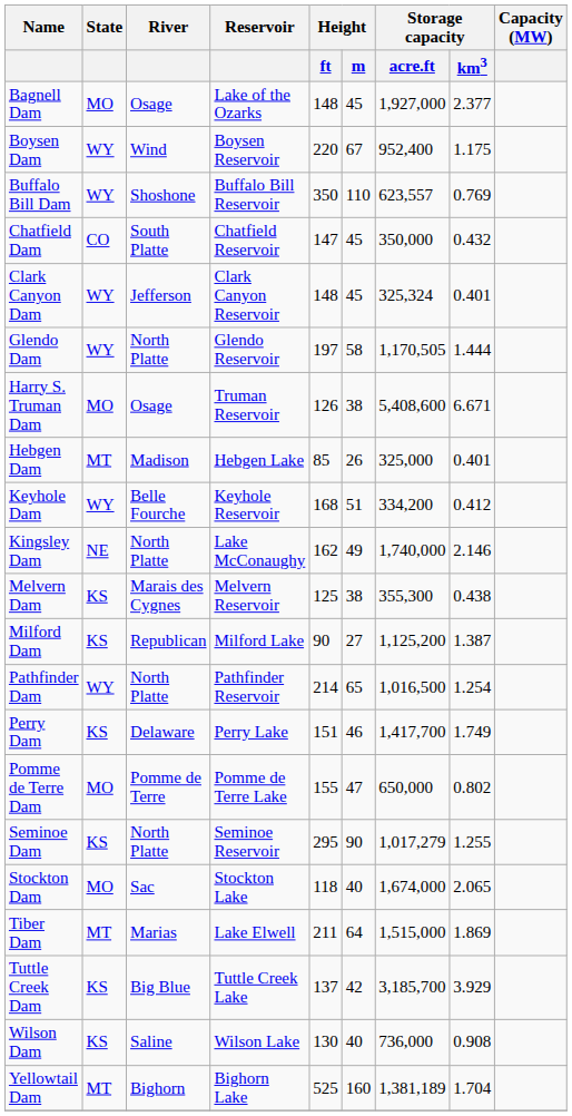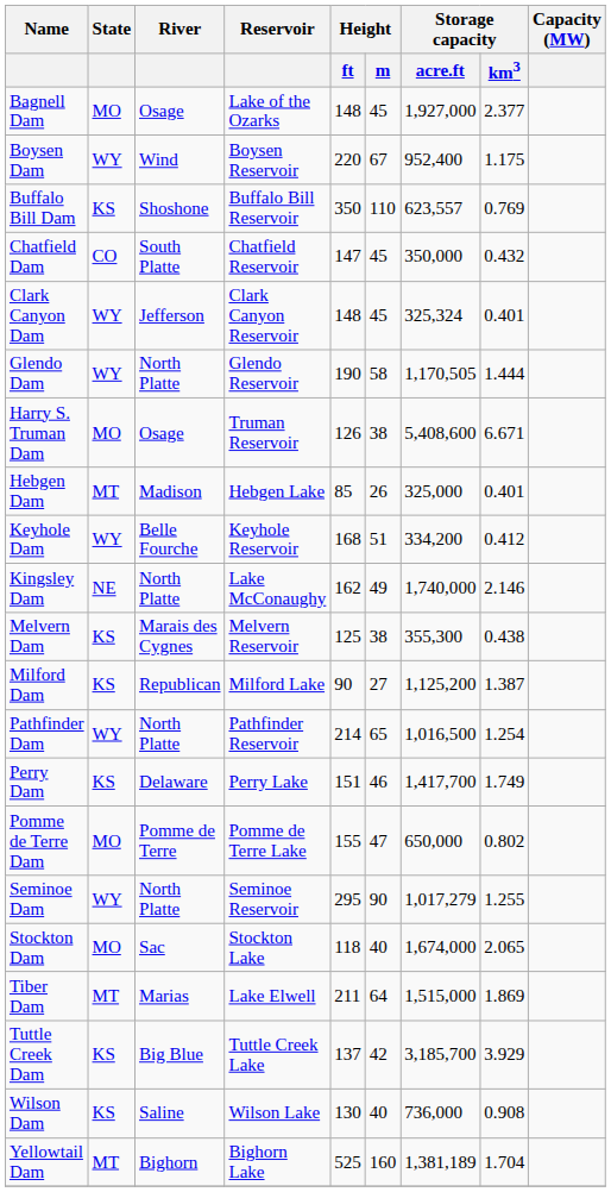 <table class="wikitable sortable" border="1" width="27em">
 <tr>
 <th>Name</th>
 <th>State</th>
 <th>River</th>
 <th>Reservoir</th>
 <th colspan="2">Height</th>
 <th colspan="2">Storage capacity</th>
 <th>Capacity<br>(<a href='#'>MW</a>)</th>
 </tr>
 <tr>
 <th></th>
 <th></th>
 <th></th>
 <th></th>
 <th><a href='#'>ft</a></th>
 <th><a href='#'>m</a></th>
 <th><a href='#'>acre.ft</a></th>
 <th><a href='#'>km<sup>3</sup></a></th>
 <th></th>
 </tr>
 <tr>
 <td><a href='#'>Bagnell Dam</a></td>
 <td><a href='#'>MO</a></td>
 <td><a href='#'>Osage</a></td>
 <td><a href='#'>Lake of the Ozarks</a></td>
 <td>148</td>
 <td>45</td>
 <td>1,927,000</td>
 <td>2.377</td>
 <td></td>
 </tr>
 <tr>
 <td><a href='#'>Boysen Dam</a></td>
 <td><a href='#'>WY</a></td>
 <td><a href='#'>Wind</a></td>
 <td><a href='#'>Boysen Reservoir</a></td>
 <td>220</td>
 <td>67</td>
 <td>952,400</td>
 <td>1.175</td>
 <td></td>
 </tr>
 <tr>
 <td><a href='#'>Buffalo Bill Dam</a></td>
-<td><a href='#'>WY</a></td>
+<td><a href='#'>KS</a></td>
 <td><a href='#'>Shoshone</a></td>
 <td><a href='#'>Buffalo Bill Reservoir</a></td>
 <td>350</td>
 <td>110</td>
 <td>623,557</td>
 <td>0.769</td>
 <td></td>
 </tr>
 <tr>
 <td><a href='#'>Chatfield Dam</a></td>
 <td><a href='#'>CO</a></td>
 <td><a href='#'>South Platte</a></td>
 <td><a href='#'>Chatfield Reservoir</a></td>
 <td>147</td>
 <td>45</td>
 <td>350,000</td>
 <td>0.432</td>
 <td></td>
 </tr>
 <tr>
 <td><a href='#'>Clark Canyon Dam</a></td>
 <td><a href='#'>WY</a></td>
 <td><a href='#'>Jefferson</a></td>
 <td><a href='#'>Clark Canyon Reservoir</a></td>
 <td>148</td>
 <td>45</td>
 <td>325,324</td>
 <td>0.401</td>
 <td></td>
 </tr>
 <tr>
 <td><a href='#'>Glendo Dam</a></td>
 <td><a href='#'>WY</a></td>
 <td><a href='#'>North Platte</a></td>
 <td><a href='#'>Glendo Reservoir</a></td>
-<td>197</td>
+<td>190</td>
 <td>58</td>
 <td>1,170,505</td>
 <td>1.444</td>
 <td></td>
 </tr>
 <tr>
 <td><a href='#'>Harry S. Truman Dam</a></td>
 <td><a href='#'>MO</a></td>
 <td><a href='#'>Osage</a></td>
 <td><a href='#'>Truman Reservoir</a></td>
 <td>126</td>
 <td>38</td>
 <td>5,408,600</td>
 <td>6.671</td>
 <td></td>
 </tr>
 <tr>
 <td><a href='#'>Hebgen Dam</a></td>
 <td><a href='#'>MT</a></td>
 <td><a href='#'>Madison</a></td>
 <td><a href='#'>Hebgen Lake</a></td>
 <td>85</td>
 <td>26</td>
 <td>325,000</td>
 <td>0.401</td>
 <td></td>
 </tr>
 <tr>
 <td><a href='#'>Keyhole Dam</a></td>
 <td><a href='#'>WY</a></td>
 <td><a href='#'>Belle Fourche</a></td>
 <td><a href='#'>Keyhole Reservoir</a></td>
 <td>168</td>
 <td>51</td>
 <td>334,200</td>
 <td>0.412</td>
 <td></td>
 </tr>
 <tr>
 <td><a href='#'>Kingsley Dam</a></td>
 <td><a href='#'>NE</a></td>
 <td><a href='#'>North Platte</a></td>
 <td><a href='#'>Lake McConaughy</a></td>
 <td>162</td>
 <td>49</td>
 <td>1,740,000</td>
 <td>2.146</td>
 <td></td>
 </tr>
 <tr>
 <td><a href='#'>Melvern Dam</a></td>
 <td><a href='#'>KS</a></td>
 <td><a href='#'>Marais des Cygnes</a></td>
 <td><a href='#'>Melvern Reservoir</a></td>
 <td>125</td>
 <td>38</td>
 <td>355,300</td>
 <td>0.438</td>
 <td></td>
 </tr>
 <tr>
 <td><a href='#'>Milford Dam</a></td>
 <td><a href='#'>KS</a></td>
 <td><a href='#'>Republican</a></td>
 <td><a href='#'>Milford Lake</a></td>
 <td>90</td>
 <td>27</td>
 <td>1,125,200</td>
 <td>1.387</td>
 <td></td>
 </tr>
 <tr>
 <td><a href='#'>Pathfinder Dam</a></td>
 <td><a href='#'>WY</a></td>
 <td><a href='#'>North Platte</a></td>
 <td><a href='#'>Pathfinder Reservoir</a></td>
 <td>214</td>
 <td>65</td>
 <td>1,016,500</td>
 <td>1.254</td>
 <td></td>
 </tr>
 <tr>
 <td><a href='#'>Perry Dam</a></td>
 <td><a href='#'>KS</a></td>
 <td><a href='#'>Delaware</a></td>
 <td><a href='#'>Perry Lake</a></td>
 <td>151</td>
 <td>46</td>
 <td>1,417,700</td>
 <td>1.749</td>
 <td></td>
 </tr>
 <tr>
 <td><a href='#'>Pomme de Terre Dam</a></td>
 <td><a href='#'>MO</a></td>
 <td><a href='#'>Pomme de Terre</a></td>
 <td><a href='#'>Pomme de Terre Lake</a></td>
 <td>155</td>
 <td>47</td>
 <td>650,000</td>
 <td>0.802</td>
 <td></td>
 </tr>
 <tr>
 <td><a href='#'>Seminoe Dam</a></td>
-<td><a href='#'>KS</a></td>
+<td><a href='#'>WY</a></td>
 <td><a href='#'>North Platte</a></td>
 <td><a href='#'>Seminoe Reservoir</a></td>
 <td>295</td>
 <td>90</td>
 <td>1,017,279</td>
 <td>1.255</td>
 <td></td>
 </tr>
 <tr>
 <td><a href='#'>Stockton Dam</a></td>
 <td><a href='#'>MO</a></td>
 <td><a href='#'>Sac</a></td>
 <td><a href='#'>Stockton Lake</a></td>
 <td>118</td>
 <td>40</td>
 <td>1,674,000</td>
 <td>2.065</td>
 <td></td>
 </tr>
 <tr>
 <td><a href='#'>Tiber Dam</a></td>
 <td><a href='#'>MT</a></td>
 <td><a href='#'>Marias</a></td>
 <td><a href='#'>Lake Elwell</a></td>
 <td>211</td>
 <td>64</td>
 <td>1,515,000</td>
 <td>1.869</td>
 <td></td>
 </tr>
 <tr>
 <td><a href='#'>Tuttle Creek Dam</a></td>
 <td><a href='#'>KS</a></td>
 <td><a href='#'>Big Blue</a></td>
 <td><a href='#'>Tuttle Creek Lake</a></td>
 <td>137</td>
 <td>42</td>
 <td>3,185,700</td>
 <td>3.929</td>
 <td></td>
 </tr>
 <tr>
 <td><a href='#'>Wilson Dam</a></td>
 <td><a href='#'>KS</a></td>
 <td><a href='#'>Saline</a></td>
 <td><a href='#'>Wilson Lake</a></td>
 <td>130</td>
 <td>40</td>
 <td>736,000</td>
 <td>0.908</td>
 <td></td>
 </tr>
 <tr>
 <td><a href='#'>Yellowtail Dam</a></td>
 <td><a href='#'>MT</a></td>
 <td><a href='#'>Bighorn</a></td>
 <td><a href='#'>Bighorn Lake</a></td>
 <td>525</td>
 <td>160</td>
 <td>1,381,189</td>
 <td>1.704</td>
 <td></td>
 </tr>
 <tr>
 </tr>
 </table>
